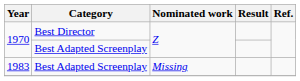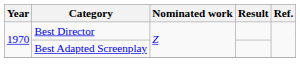 <table class="wikitable sortable">
 <tr>
 <th>Year</th>
 <th>Category</th>
 <th>Nominated work</th>
 <th>Result</th>
 <th>Ref.</th>
 </tr>
 <tr>
 <td rowspan="2"><a href='#'>1970</a></td>
 <td><a href='#'>Best Director</a></td>
 <td rowspan="2"><em><a href='#'>Z</a></em></td>
 <td></td>
 <td rowspan="2"></td>
 </tr>
 <tr>
 <td><a href='#'>Best Adapted Screenplay</a></td>
 <td></td>
 </tr>
 <tr>
-<td><a href='#'>1983</a></td>
-<td><a href='#'>Best Adapted Screenplay</a></td>
-<td><em><a href='#'>Missing</a></em></td>
-<td></td>
-<td></td>
-</tr>
-<tr>
 </tr>
 </table>
